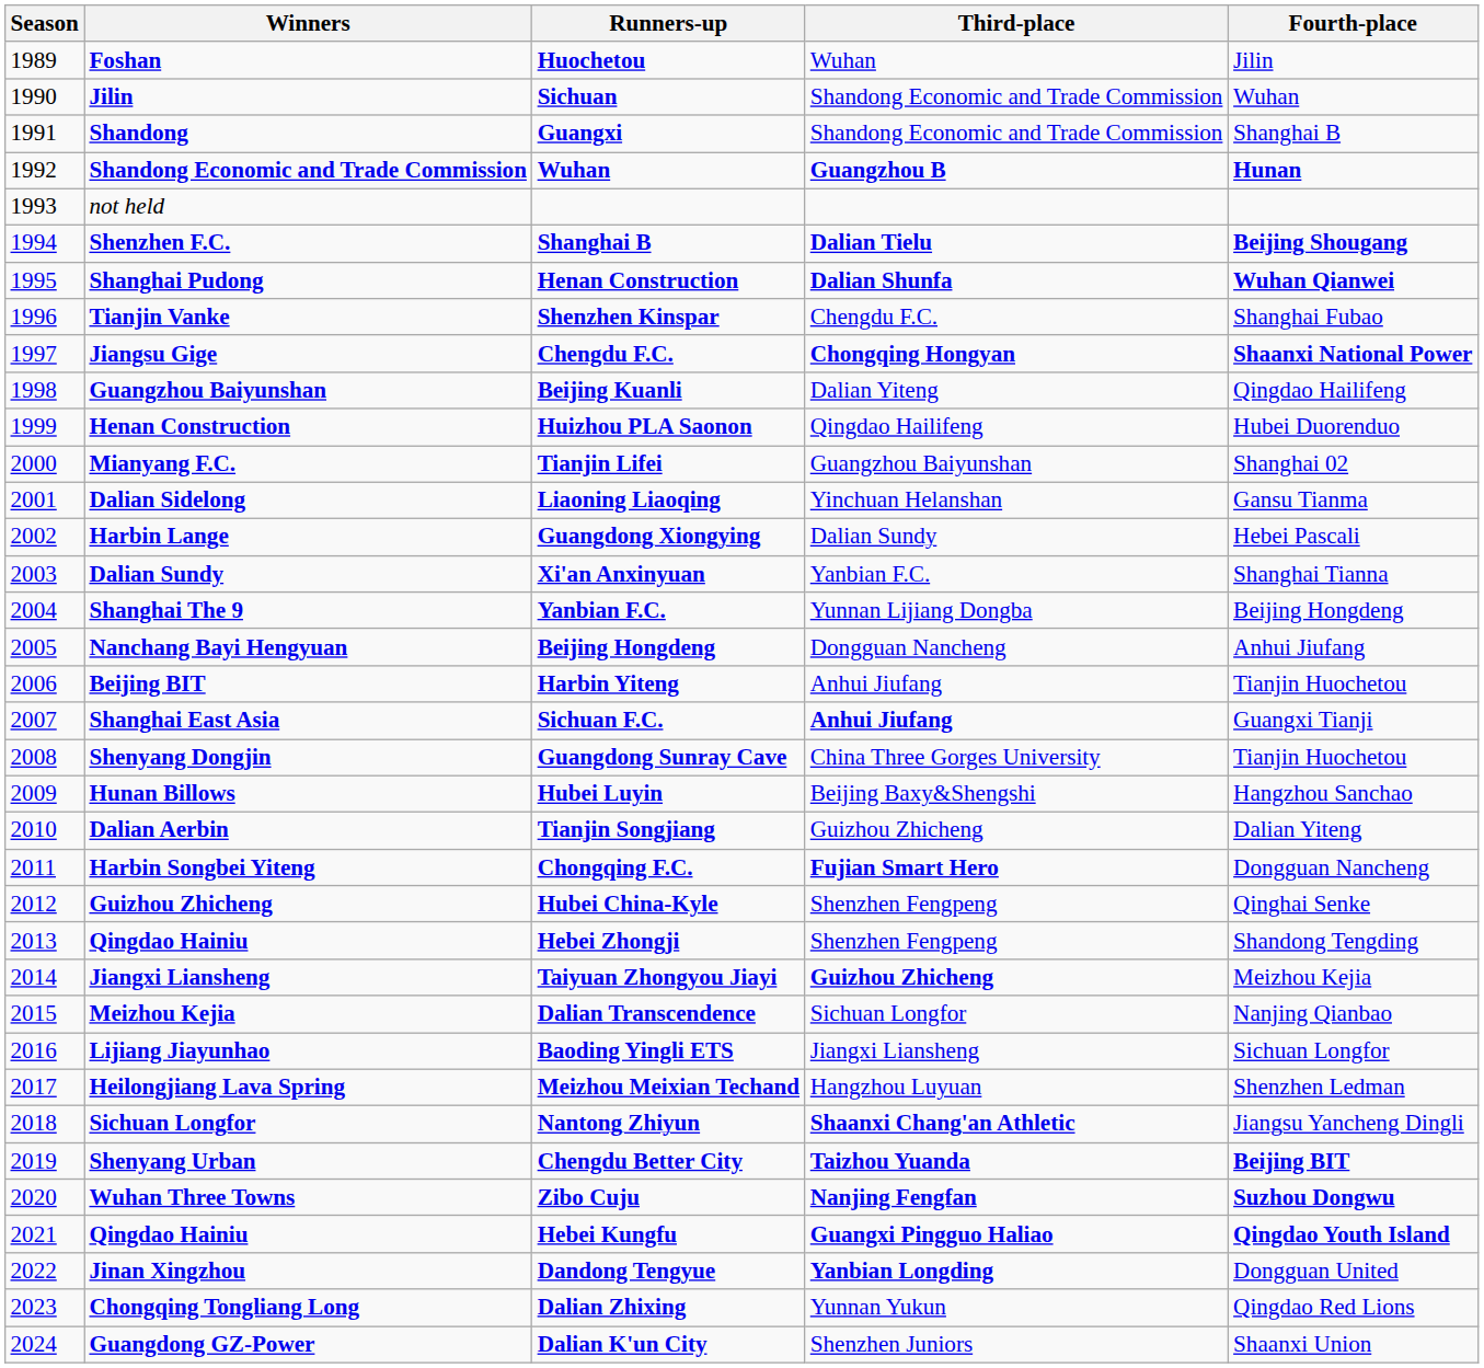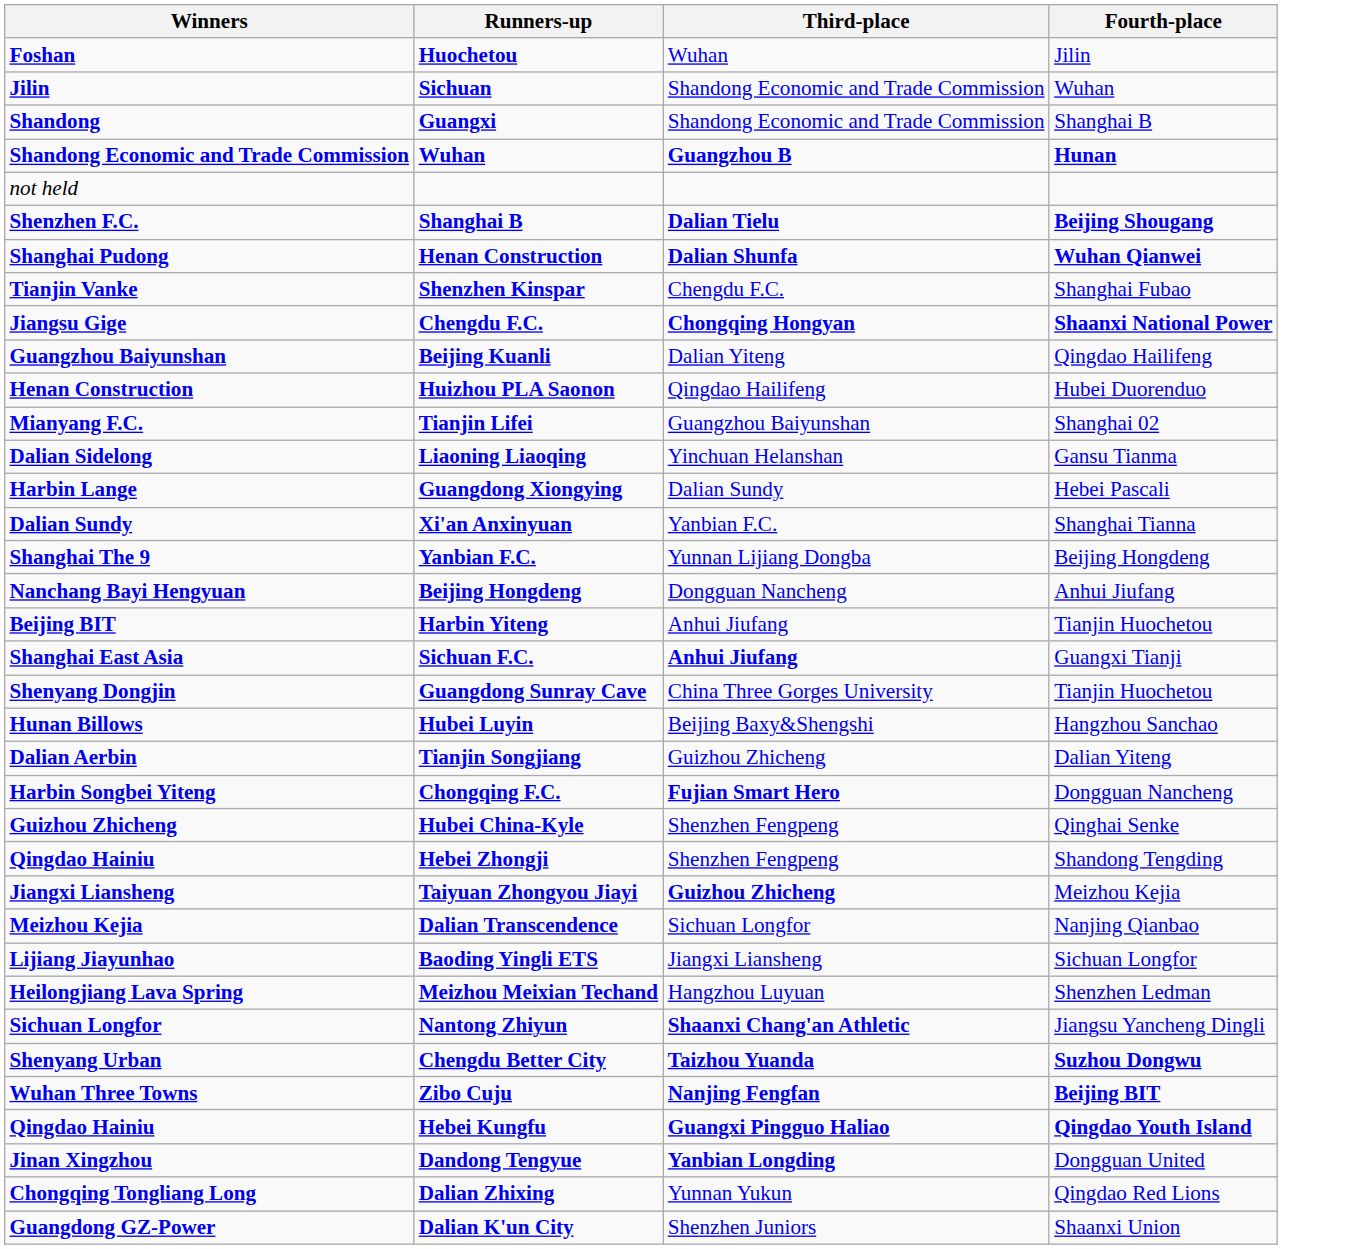 <table class="wikitable">
 <tr>
-<th>Season</th>
 <th>Winners</th>
 <th>Runners-up</th>
 <th>Third-place</th>
 <th>Fourth-place</th>
 </tr>
 <tr>
-<td>1989</td>
 <td><strong><a href='#'>Foshan</a></strong></td>
 <td><strong><a href='#'>Huochetou</a></strong></td>
 <td><a href='#'>Wuhan</a></td>
 <td><a href='#'>Jilin</a></td>
 </tr>
 <tr>
-<td>1990</td>
 <td><strong><a href='#'>Jilin</a></strong></td>
 <td><strong><a href='#'>Sichuan</a></strong></td>
 <td><a href='#'>Shandong Economic and Trade Commission</a></td>
 <td><a href='#'>Wuhan</a></td>
 </tr>
 <tr>
-<td>1991</td>
 <td><strong><a href='#'>Shandong</a></strong></td>
 <td><strong><a href='#'>Guangxi</a></strong></td>
 <td><a href='#'>Shandong Economic and Trade Commission</a></td>
 <td><a href='#'>Shanghai B</a></td>
 </tr>
 <tr>
-<td>1992</td>
 <td><strong><a href='#'>Shandong Economic and Trade Commission</a></strong></td>
 <td><strong><a href='#'>Wuhan</a></strong></td>
 <td><strong><a href='#'>Guangzhou B</a></strong></td>
 <td><strong><a href='#'>Hunan</a></strong></td>
 </tr>
 <tr>
-<td>1993</td>
 <td><em>not held</em></td>
 <td></td>
 <td></td>
 <td></td>
 </tr>
 <tr>
-<td><a href='#'>1994</a></td>
 <td><strong><a href='#'>Shenzhen F.C.</a></strong></td>
 <td><strong><a href='#'>Shanghai B</a></strong></td>
 <td><strong><a href='#'>Dalian Tielu</a></strong></td>
 <td><strong><a href='#'>Beijing Shougang</a></strong></td>
 </tr>
 <tr>
-<td><a href='#'>1995</a></td>
 <td><strong><a href='#'>Shanghai Pudong</a></strong></td>
 <td><strong><a href='#'>Henan Construction</a></strong></td>
 <td><strong><a href='#'>Dalian Shunfa</a></strong></td>
 <td><strong><a href='#'>Wuhan Qianwei</a></strong></td>
 </tr>
 <tr>
-<td><a href='#'>1996</a></td>
 <td><strong><a href='#'>Tianjin Vanke</a></strong></td>
 <td><strong><a href='#'>Shenzhen Kinspar</a></strong></td>
 <td><a href='#'>Chengdu F.C.</a></td>
 <td><a href='#'>Shanghai Fubao</a></td>
 </tr>
 <tr>
-<td><a href='#'>1997</a></td>
 <td><strong><a href='#'>Jiangsu Gige</a></strong></td>
 <td><strong><a href='#'>Chengdu F.C.</a></strong></td>
 <td><strong><a href='#'>Chongqing Hongyan</a></strong></td>
 <td><strong><a href='#'>Shaanxi National Power</a></strong></td>
 </tr>
 <tr>
-<td><a href='#'>1998</a></td>
 <td><strong><a href='#'>Guangzhou Baiyunshan</a></strong></td>
 <td><strong><a href='#'>Beijing Kuanli</a></strong></td>
 <td><a href='#'>Dalian Yiteng</a></td>
 <td><a href='#'>Qingdao Hailifeng</a></td>
 </tr>
 <tr>
-<td><a href='#'>1999</a></td>
 <td><strong><a href='#'>Henan Construction</a></strong></td>
 <td><strong><a href='#'>Huizhou PLA Saonon</a></strong></td>
 <td><a href='#'>Qingdao Hailifeng</a></td>
 <td><a href='#'>Hubei Duorenduo</a></td>
 </tr>
 <tr>
-<td><a href='#'>2000</a></td>
 <td><strong><a href='#'>Mianyang F.C.</a></strong></td>
 <td><strong><a href='#'>Tianjin Lifei</a></strong></td>
 <td><a href='#'>Guangzhou Baiyunshan</a></td>
 <td><a href='#'>Shanghai 02</a></td>
 </tr>
 <tr>
-<td><a href='#'>2001</a></td>
 <td><strong><a href='#'>Dalian Sidelong</a></strong></td>
 <td><strong><a href='#'>Liaoning Liaoqing</a></strong></td>
 <td><a href='#'>Yinchuan Helanshan</a></td>
 <td><a href='#'>Gansu Tianma</a></td>
 </tr>
 <tr>
-<td><a href='#'>2002</a></td>
 <td><strong><a href='#'>Harbin Lange</a></strong></td>
 <td><strong><a href='#'>Guangdong Xiongying</a></strong></td>
 <td><a href='#'>Dalian Sundy</a></td>
 <td><a href='#'>Hebei Pascali</a></td>
 </tr>
 <tr>
-<td><a href='#'>2003</a></td>
 <td><strong><a href='#'>Dalian Sundy</a></strong></td>
 <td><strong><a href='#'>Xi'an Anxinyuan</a></strong></td>
 <td><a href='#'>Yanbian F.C.</a></td>
 <td><a href='#'>Shanghai Tianna</a></td>
 </tr>
 <tr>
-<td><a href='#'>2004</a></td>
 <td><strong><a href='#'>Shanghai The 9</a></strong></td>
 <td><strong><a href='#'>Yanbian F.C.</a></strong></td>
 <td><a href='#'>Yunnan Lijiang Dongba</a></td>
 <td><a href='#'>Beijing Hongdeng</a></td>
 </tr>
 <tr>
-<td><a href='#'>2005</a></td>
 <td><strong><a href='#'>Nanchang Bayi Hengyuan</a></strong></td>
 <td><strong><a href='#'>Beijing Hongdeng</a></strong></td>
 <td><a href='#'>Dongguan Nancheng</a></td>
 <td><a href='#'>Anhui Jiufang</a></td>
 </tr>
 <tr>
-<td><a href='#'>2006</a></td>
 <td><strong><a href='#'>Beijing BIT</a></strong></td>
 <td><strong><a href='#'>Harbin Yiteng</a></strong></td>
 <td><a href='#'>Anhui Jiufang</a></td>
 <td><a href='#'>Tianjin Huochetou</a></td>
 </tr>
 <tr>
-<td><a href='#'>2007</a></td>
 <td><strong><a href='#'>Shanghai East Asia</a></strong></td>
 <td><strong><a href='#'>Sichuan F.C.</a></strong></td>
 <td><strong><a href='#'>Anhui Jiufang</a></strong></td>
 <td><a href='#'>Guangxi Tianji</a></td>
 </tr>
 <tr>
-<td><a href='#'>2008</a></td>
 <td><strong><a href='#'>Shenyang Dongjin</a></strong></td>
 <td><strong><a href='#'>Guangdong Sunray Cave</a></strong></td>
 <td><a href='#'>China Three Gorges University</a></td>
 <td><a href='#'>Tianjin Huochetou</a></td>
 </tr>
 <tr>
-<td><a href='#'>2009</a></td>
 <td><strong><a href='#'>Hunan Billows</a></strong></td>
 <td><strong><a href='#'>Hubei Luyin</a></strong></td>
 <td><a href='#'>Beijing Baxy&Shengshi</a></td>
 <td><a href='#'>Hangzhou Sanchao</a></td>
 </tr>
 <tr>
-<td><a href='#'>2010</a></td>
 <td><strong><a href='#'>Dalian Aerbin</a></strong></td>
 <td><strong><a href='#'>Tianjin Songjiang</a></strong></td>
 <td><a href='#'>Guizhou Zhicheng</a></td>
 <td><a href='#'>Dalian Yiteng</a></td>
 </tr>
 <tr>
-<td><a href='#'>2011</a></td>
 <td><strong><a href='#'>Harbin Songbei Yiteng</a></strong></td>
 <td><strong><a href='#'>Chongqing F.C.</a></strong></td>
 <td><strong><a href='#'>Fujian Smart Hero</a></strong></td>
 <td><a href='#'>Dongguan Nancheng</a></td>
 </tr>
 <tr>
-<td><a href='#'>2012</a></td>
 <td><strong><a href='#'>Guizhou Zhicheng</a></strong></td>
 <td><strong><a href='#'>Hubei China-Kyle</a></strong></td>
 <td><a href='#'>Shenzhen Fengpeng</a></td>
 <td><a href='#'>Qinghai Senke</a></td>
 </tr>
 <tr>
-<td><a href='#'>2013</a></td>
 <td><strong><a href='#'>Qingdao Hainiu</a></strong></td>
 <td><strong><a href='#'>Hebei Zhongji</a></strong></td>
 <td><a href='#'>Shenzhen Fengpeng</a></td>
 <td><a href='#'>Shandong Tengding</a></td>
 </tr>
 <tr>
-<td><a href='#'>2014</a></td>
 <td><strong><a href='#'>Jiangxi Liansheng</a></strong></td>
 <td><strong><a href='#'>Taiyuan Zhongyou Jiayi</a></strong></td>
 <td><strong><a href='#'>Guizhou Zhicheng</a></strong></td>
 <td><a href='#'>Meizhou Kejia</a></td>
 </tr>
 <tr>
-<td><a href='#'>2015</a></td>
 <td><strong><a href='#'>Meizhou Kejia</a></strong></td>
 <td><strong><a href='#'>Dalian Transcendence</a></strong></td>
 <td><a href='#'>Sichuan Longfor</a></td>
 <td><a href='#'>Nanjing Qianbao</a></td>
 </tr>
 <tr>
-<td><a href='#'>2016</a></td>
 <td><strong><a href='#'>Lijiang Jiayunhao</a></strong></td>
 <td><strong><a href='#'>Baoding Yingli ETS</a></strong></td>
 <td><a href='#'>Jiangxi Liansheng</a></td>
 <td><a href='#'>Sichuan Longfor</a></td>
 </tr>
 <tr>
-<td><a href='#'>2017</a></td>
 <td><strong><a href='#'>Heilongjiang Lava Spring</a></strong></td>
 <td><strong><a href='#'>Meizhou Meixian Techand</a></strong></td>
 <td><a href='#'>Hangzhou Luyuan</a></td>
 <td><a href='#'>Shenzhen Ledman</a></td>
 </tr>
 <tr>
-<td><a href='#'>2018</a></td>
 <td><strong><a href='#'>Sichuan Longfor</a></strong></td>
 <td><strong><a href='#'>Nantong Zhiyun</a></strong></td>
 <td><strong><a href='#'>Shaanxi Chang'an Athletic</a></strong></td>
 <td><a href='#'>Jiangsu Yancheng Dingli</a></td>
 </tr>
 <tr>
-<td><a href='#'>2019</a></td>
 <td><strong><a href='#'>Shenyang Urban</a></strong></td>
 <td><strong><a href='#'>Chengdu Better City</a></strong></td>
 <td><strong><a href='#'>Taizhou Yuanda</a></strong></td>
+<td><strong><a href='#'>Suzhou Dongwu</a></strong></td>
+</tr>
+<tr>
+<td><strong><a href='#'>Wuhan Three Towns</a></strong></td>
+<td><strong><a href='#'>Zibo Cuju</a></strong></td>
+<td><strong><a href='#'>Nanjing Fengfan</a></strong></td>
 <td><strong><a href='#'>Beijing BIT</a></strong></td>
 </tr>
 <tr>
-<td><a href='#'>2020</a></td>
-<td><strong><a href='#'>Wuhan Three Towns</a></strong></td>
-<td><strong><a href='#'>Zibo Cuju</a></strong></td>
-<td><strong><a href='#'>Nanjing Fengfan</a></strong></td>
-<td><strong><a href='#'>Suzhou Dongwu</a></strong></td>
-</tr>
-<tr>
-<td><a href='#'>2021</a></td>
 <td><strong><a href='#'>Qingdao Hainiu</a></strong></td>
 <td><strong><a href='#'>Hebei Kungfu</a></strong></td>
 <td><strong><a href='#'>Guangxi Pingguo Haliao</a></strong></td>
 <td><strong><a href='#'>Qingdao Youth Island</a></strong></td>
 </tr>
 <tr>
-<td><a href='#'>2022</a></td>
 <td><strong><a href='#'>Jinan Xingzhou</a></strong></td>
 <td><strong><a href='#'>Dandong Tengyue</a></strong></td>
 <td><strong><a href='#'>Yanbian Longding</a></strong></td>
 <td><a href='#'>Dongguan United</a></td>
 </tr>
 <tr>
-<td><a href='#'>2023</a></td>
 <td><strong><a href='#'>Chongqing Tongliang Long</a></strong></td>
 <td><strong><a href='#'>Dalian Zhixing</a></strong></td>
 <td><a href='#'>Yunnan Yukun</a></td>
 <td><a href='#'>Qingdao Red Lions</a></td>
 </tr>
 <tr>
-<td><a href='#'>2024</a></td>
 <td><strong><a href='#'>Guangdong GZ-Power</a></strong></td>
 <td><strong><a href='#'>Dalian K'un City</a></strong></td>
 <td><a href='#'>Shenzhen Juniors</a></td>
 <td><a href='#'>Shaanxi Union</a></td>
 </tr>
 </table>
